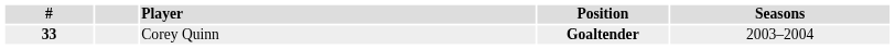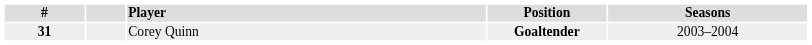 <table width=75%>
 <tr bgcolor="#dddddd">
 <th width=10%>#</th>
 <th width=5%></th>
 <td align=left!!width=10%><strong>Player</strong></td>
 <th width=15%>Position</th>
 <th width=25%>Seasons</th>
 </tr>
 <tr bgcolor="#eeeeee">
-<td align=center><strong>33</strong></td>
+<td align=center><strong>31</strong></td>
 <td align=center></td>
 <td>Corey Quinn</td>
 <td align=center><strong>Goaltender</strong></td>
 <td align=center>2003–2004</td>
 </tr>
 </table>
